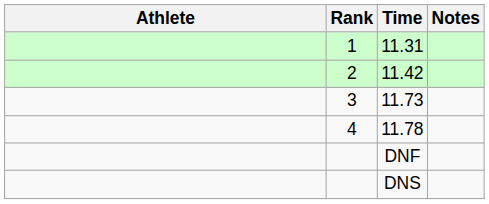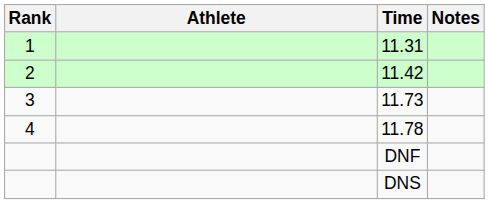 <table class="wikitable" style="text-align:center">
 <tr>
+<th>Rank</th>
 <th Style="width:18em">Athlete</th>
-<th>Rank</th>
 <th>Time</th>
 <th>Notes</th>
 </tr>
 <tr style="background:#cfc">
+<td>1</td>
 <td style="text-align:left"></td>
-<td>1</td>
 <td>11.31</td>
 <td></td>
 </tr>
 <tr style="background:#cfc">
+<td>2</td>
 <td style="text-align:left"></td>
-<td>2</td>
 <td>11.42</td>
 <td></td>
 </tr>
 <tr>
+<td>3</td>
 <td style="text-align:left"></td>
-<td>3</td>
 <td>11.73</td>
 <td></td>
 </tr>
 <tr>
+<td>4</td>
 <td style="text-align:left"></td>
-<td>4</td>
 <td>11.78</td>
 <td></td>
 </tr>
 <tr>
+<td></td>
 <td style="text-align:left"></td>
-<td></td>
 <td>DNF</td>
 <td></td>
 </tr>
 <tr>
+<td></td>
 <td style="text-align:left"></td>
-<td></td>
 <td>DNS</td>
 <td></td>
 </tr>
 </table>
